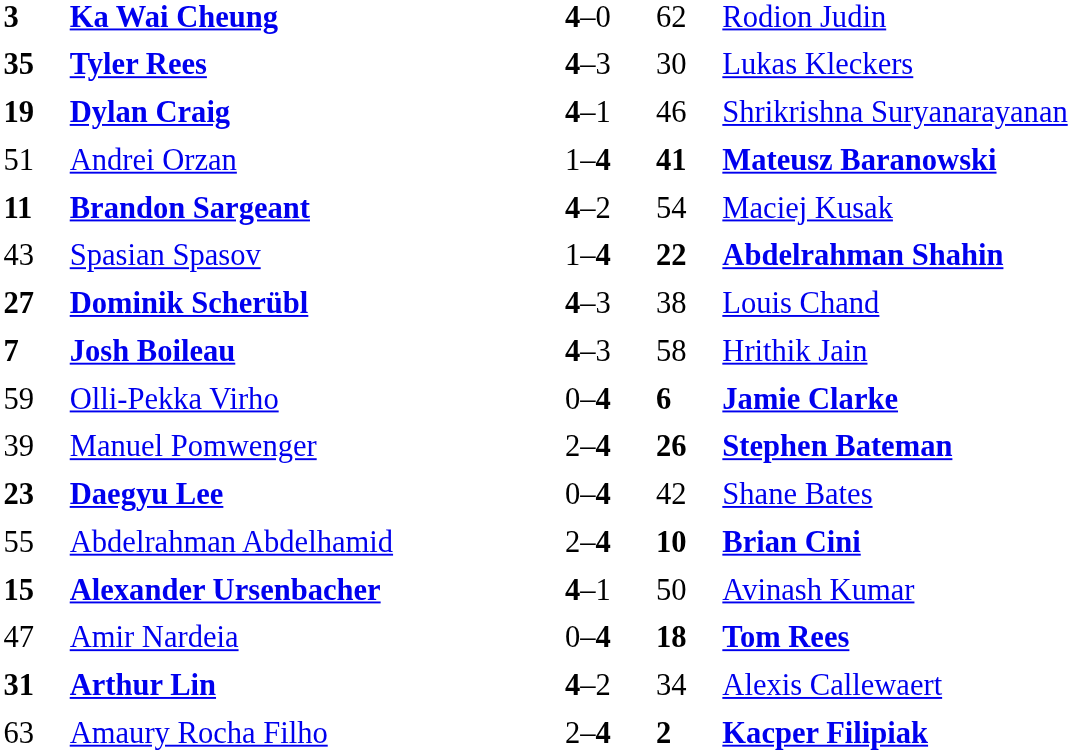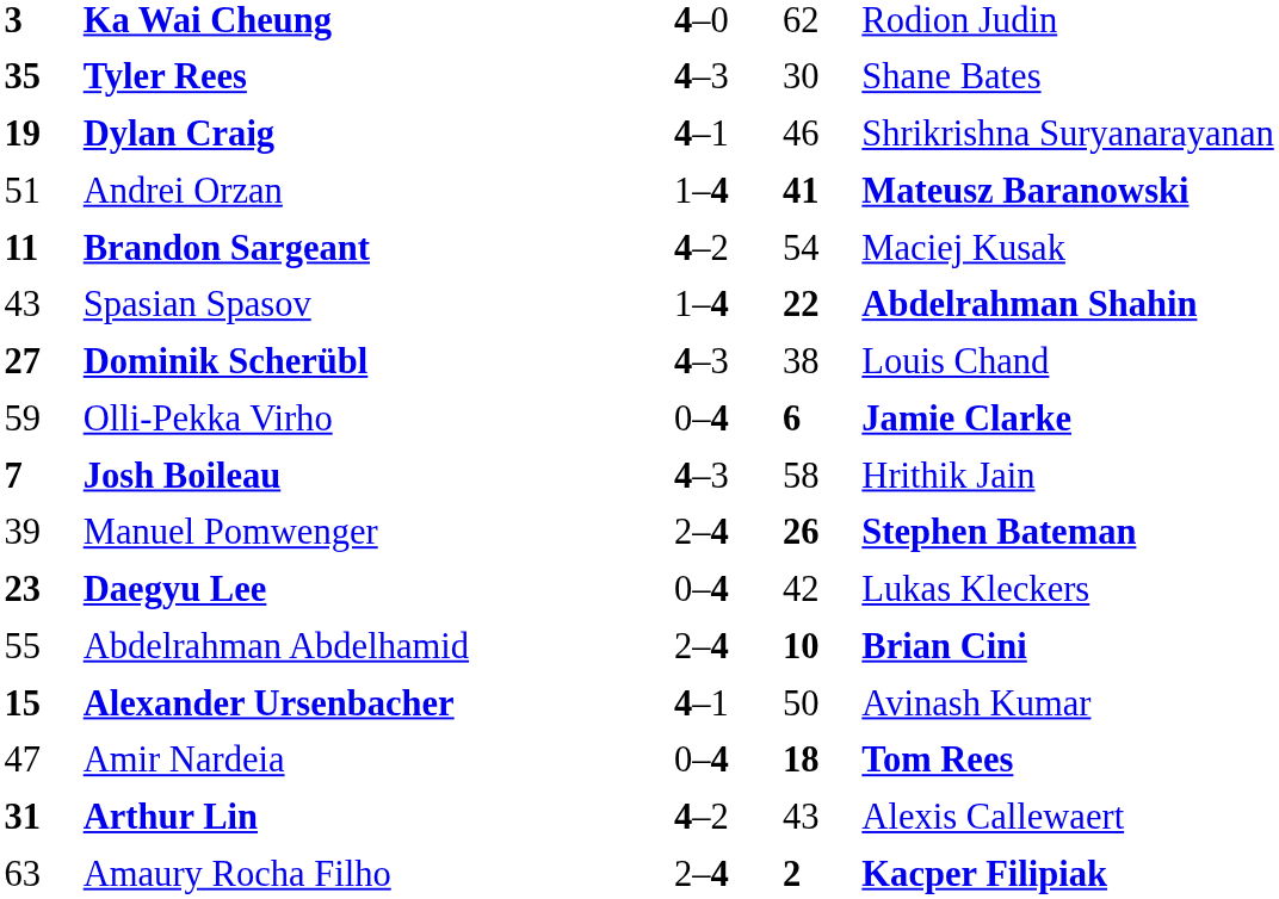 <table width="100%" cellspacing="5">
 <tr>
 <th width=5%></th>
 <th width=40%></th>
 <th width=10%></th>
 <th width=5%></th>
 <th width=40%></th>
 </tr>
 <tr>
 <td><strong>3</strong></td>
 <td> <strong><a href='#'>Ka Wai Cheung</a></strong></td>
 <td align="center"><strong>4</strong>–0</td>
 <td>62</td>
 <td> <a href='#'>Rodion Judin</a></td>
 </tr>
 <tr>
 <td><strong>35</strong></td>
 <td> <strong><a href='#'>Tyler Rees</a></strong></td>
 <td align="center"><strong>4</strong>–3</td>
 <td>30</td>
-<td> <a href='#'>Lukas Kleckers</a></td>
+<td> <a href='#'>Shane Bates</a></td>
 </tr>
 <tr>
 <td><strong>19</strong></td>
 <td> <strong><a href='#'>Dylan Craig</a></strong></td>
 <td align="center"><strong>4</strong>–1</td>
 <td>46</td>
 <td> <a href='#'>Shrikrishna Suryanarayanan</a></td>
 </tr>
 <tr>
 <td>51</td>
 <td> <a href='#'>Andrei Orzan</a></td>
 <td align="center">1–<strong>4</strong></td>
 <td><strong>41</strong></td>
 <td> <strong><a href='#'>Mateusz Baranowski</a></strong></td>
 </tr>
 <tr>
 <td><strong>11</strong></td>
 <td> <strong><a href='#'>Brandon Sargeant</a></strong></td>
 <td align="center"><strong>4</strong>–2</td>
 <td>54</td>
 <td> <a href='#'>Maciej Kusak</a></td>
 </tr>
 <tr>
 <td>43</td>
 <td> <a href='#'>Spasian Spasov</a></td>
 <td align="center">1–<strong>4</strong></td>
 <td><strong>22</strong></td>
 <td> <strong><a href='#'>Abdelrahman Shahin</a></strong></td>
 </tr>
 <tr>
 <td><strong>27</strong></td>
 <td> <strong><a href='#'>Dominik Scherübl</a></strong></td>
 <td align="center"><strong>4</strong>–3</td>
 <td>38</td>
 <td> <a href='#'>Louis Chand</a></td>
 </tr>
 <tr>
+<td>59</td>
+<td> <a href='#'>Olli-Pekka Virho</a></td>
+<td align="center">0–<strong>4</strong></td>
+<td><strong>6</strong></td>
+<td> <strong><a href='#'>Jamie Clarke</a></strong></td>
+</tr>
+<tr>
 <td><strong>7</strong></td>
 <td> <strong><a href='#'>Josh Boileau</a></strong></td>
 <td align="center"><strong>4</strong>–3</td>
 <td>58</td>
 <td> <a href='#'>Hrithik Jain</a></td>
-</tr>
-<tr>
-<td>59</td>
-<td> <a href='#'>Olli-Pekka Virho</a></td>
-<td align="center">0–<strong>4</strong></td>
-<td><strong>6</strong></td>
-<td> <strong><a href='#'>Jamie Clarke</a></strong></td>
 </tr>
 <tr>
 <td>39</td>
 <td> <a href='#'>Manuel Pomwenger</a></td>
 <td align="center">2–<strong>4</strong></td>
 <td><strong>26</strong></td>
 <td> <strong><a href='#'>Stephen Bateman</a></strong></td>
 </tr>
 <tr>
 <td><strong>23</strong></td>
 <td> <strong><a href='#'>Daegyu Lee</a></strong></td>
 <td align="center">0–<strong>4</strong></td>
 <td>42</td>
-<td> <a href='#'>Shane Bates</a></td>
+<td> <a href='#'>Lukas Kleckers</a></td>
 </tr>
 <tr>
 <td>55</td>
 <td> <a href='#'>Abdelrahman Abdelhamid</a></td>
 <td align="center">2–<strong>4</strong></td>
 <td><strong>10</strong></td>
 <td> <strong><a href='#'>Brian Cini</a></strong></td>
 </tr>
 <tr>
 <td><strong>15</strong></td>
 <td> <strong><a href='#'>Alexander Ursenbacher</a></strong></td>
 <td align="center"><strong>4</strong>–1</td>
 <td>50</td>
 <td> <a href='#'>Avinash Kumar</a></td>
 </tr>
 <tr>
 <td>47</td>
 <td> <a href='#'>Amir Nardeia</a></td>
 <td align="center">0–<strong>4</strong></td>
 <td><strong>18</strong></td>
 <td> <strong><a href='#'>Tom Rees</a></strong></td>
 </tr>
 <tr>
 <td><strong>31</strong></td>
 <td> <strong><a href='#'>Arthur Lin</a></strong></td>
 <td align="center"><strong>4</strong>–2</td>
-<td>34</td>
+<td>43</td>
 <td> <a href='#'>Alexis Callewaert</a></td>
 </tr>
 <tr>
 <td>63</td>
 <td> <a href='#'>Amaury Rocha Filho</a></td>
 <td align="center">2–<strong>4</strong></td>
 <td><strong>2</strong></td>
 <td> <strong><a href='#'>Kacper Filipiak</a></strong></td>
 </tr>
 </table>
